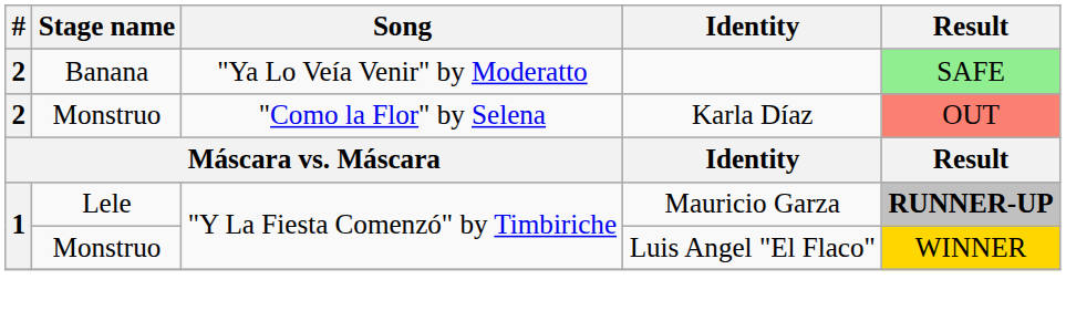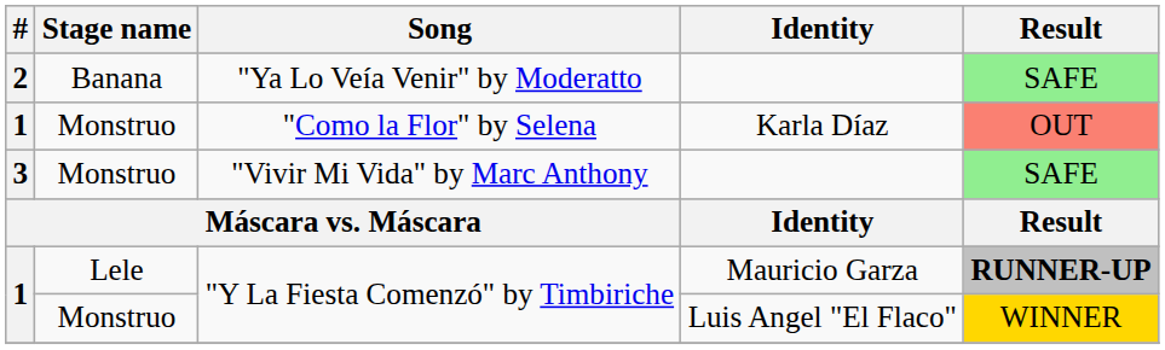 <table class="wikitable plainrowheaders" style="text-align: center;">
 <tr>
 <th>#</th>
 <th>Stage name</th>
 <th>Song</th>
 <th>Identity</th>
 <th>Result</th>
 </tr>
 <tr>
 <th>2</th>
 <td>Banana</td>
 <td>"Ya Lo Veía Venir" by <a href='#'>Moderatto</a></td>
 <td></td>
 <td bgcolor=lightgreen>SAFE</td>
 </tr>
 <tr>
-<th>2</th>
+<th>1</th>
 <td>Monstruo</td>
 <td>"<a href='#'>Como la Flor</a>" by <a href='#'>Selena</a></td>
 <td>Karla Díaz</td>
 <td bgcolor=salmon>OUT</td>
+</tr>
+<tr>
+<th>3</th>
+<td>Monstruo</td>
+<td>"Vivir Mi Vida" by <a href='#'>Marc Anthony</a></td>
+<td></td>
+<td bgcolor=lightgreen>SAFE</td>
 </tr>
 <tr>
 <th colspan="3">Máscara vs. Máscara</th>
 <th>Identity</th>
 <th>Result</th>
 </tr>
 <tr>
 <th rowspan="2">1</th>
 <td>Lele</td>
 <td rowspan="2">"Y La Fiesta Comenzó" by <a href='#'>Timbiriche</a></td>
 <td>Mauricio Garza</td>
 <td bgcolor=silver><strong>RUNNER-UP</strong></td>
 </tr>
 <tr>
 <td>Monstruo</td>
 <td>Luis Angel "El Flaco"</td>
 <td bgcolor=gold>WINNER</td>
 </tr>
 <tr>
 </tr>
 </table>
